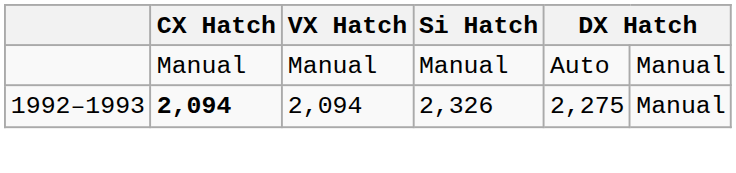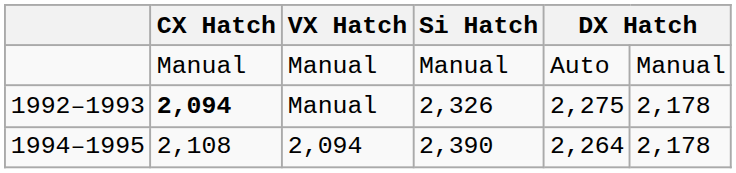 <table class="wikitable">
 <tr>
 <th></th>
 <th>CX Hatch</th>
 <th>VX Hatch</th>
 <th>Si Hatch</th>
 <th colspan=2>DX Hatch</th>
 </tr>
 <tr>
 <td></td>
 <td>Manual</td>
 <td>Manual</td>
 <td>Manual</td>
 <td>Auto</td>
 <td>Manual</td>
 </tr>
 <tr>
 <td>1992–1993</td>
 <td><strong>2,094</strong></td>
-<td>2,094</td>
+<td>Manual</td>
 <td>2,326</td>
 <td>2,275</td>
-<td>Manual</td>
+<td>2,178</td>
+</tr>
+<tr>
+<td>1994–1995</td>
+<td>2,108</td>
+<td>2,094</td>
+<td>2,390</td>
+<td>2,264</td>
+<td>2,178</td>
 </tr>
 </table>
